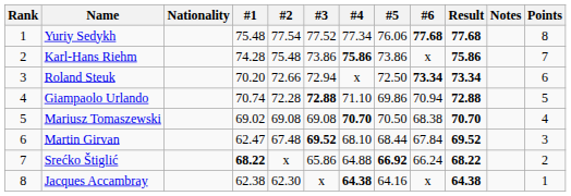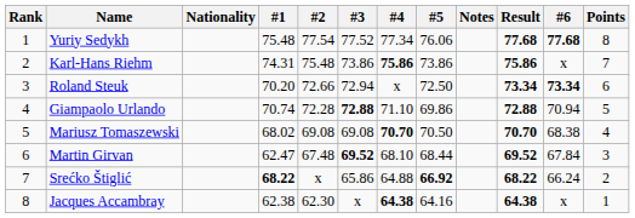 <table class="wikitable sortable" style="text-align:center">
 <tr>
 <th>Rank</th>
 <th>Name</th>
 <th>Nationality</th>
 <th>#1</th>
 <th>#2</th>
 <th>#3</th>
 <th>#4</th>
 <th>#5</th>
+<th>Notes</th>
+<th>Result</th>
 <th>#6</th>
-<th>Result</th>
-<th>Notes</th>
 <th>Points</th>
 </tr>
 <tr>
 <td>1</td>
 <td align=left><a href='#'>Yuriy Sedykh</a></td>
 <td align=left></td>
 <td>75.48</td>
 <td>77.54</td>
 <td>77.52</td>
 <td>77.34</td>
 <td>76.06</td>
+<td></td>
 <td><strong>77.68</strong></td>
 <td><strong>77.68</strong></td>
-<td></td>
 <td>8</td>
 </tr>
 <tr>
 <td>2</td>
 <td align=left><a href='#'>Karl-Hans Riehm</a></td>
 <td align=left></td>
-<td>74.28</td>
+<td>74.31</td>
 <td>75.48</td>
 <td>73.86</td>
 <td><strong>75.86</strong></td>
 <td>73.86</td>
+<td></td>
+<td><strong>75.86</strong></td>
 <td>x</td>
-<td><strong>75.86</strong></td>
-<td></td>
 <td>7</td>
 </tr>
 <tr>
 <td>3</td>
 <td align=left><a href='#'>Roland Steuk</a></td>
 <td align=left></td>
 <td>70.20</td>
 <td>72.66</td>
 <td>72.94</td>
 <td>x</td>
 <td>72.50</td>
+<td></td>
 <td><strong>73.34</strong></td>
 <td><strong>73.34</strong></td>
-<td></td>
 <td>6</td>
 </tr>
 <tr>
 <td>4</td>
 <td align=left><a href='#'>Giampaolo Urlando</a></td>
 <td align=left></td>
 <td>70.74</td>
 <td>72.28</td>
 <td><strong>72.88</strong></td>
 <td>71.10</td>
 <td>69.86</td>
+<td></td>
+<td><strong>72.88</strong></td>
 <td>70.94</td>
-<td><strong>72.88</strong></td>
-<td></td>
 <td>5</td>
 </tr>
 <tr>
 <td>5</td>
 <td align=left><a href='#'>Mariusz Tomaszewski</a></td>
 <td align=left></td>
-<td>69.02</td>
+<td>68.02</td>
 <td>69.08</td>
 <td>69.08</td>
 <td><strong>70.70</strong></td>
 <td>70.50</td>
+<td></td>
+<td><strong>70.70</strong></td>
 <td>68.38</td>
-<td><strong>70.70</strong></td>
-<td></td>
 <td>4</td>
 </tr>
 <tr>
 <td>6</td>
 <td align=left><a href='#'>Martin Girvan</a></td>
 <td align=left></td>
 <td>62.47</td>
 <td>67.48</td>
 <td><strong>69.52</strong></td>
 <td>68.10</td>
 <td>68.44</td>
+<td></td>
+<td><strong>69.52</strong></td>
 <td>67.84</td>
-<td><strong>69.52</strong></td>
-<td></td>
 <td>3</td>
 </tr>
 <tr>
 <td>7</td>
 <td align=left><a href='#'>Srećko Štiglić</a></td>
 <td align=left></td>
 <td><strong>68.22</strong></td>
 <td>x</td>
 <td>65.86</td>
 <td>64.88</td>
 <td><strong>66.92</strong></td>
+<td></td>
+<td><strong>68.22</strong></td>
 <td>66.24</td>
-<td><strong>68.22</strong></td>
-<td></td>
 <td>2</td>
 </tr>
 <tr>
 <td>8</td>
 <td align=left><a href='#'>Jacques Accambray</a></td>
 <td align=left></td>
 <td>62.38</td>
 <td>62.30</td>
 <td>x</td>
 <td><strong>64.38</strong></td>
 <td>64.16</td>
+<td></td>
+<td><strong>64.38</strong></td>
 <td>x</td>
-<td><strong>64.38</strong></td>
-<td></td>
 <td>1</td>
 </tr>
 </table>
